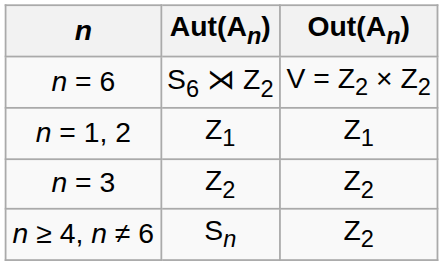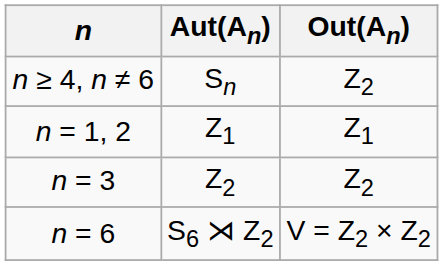 <table align="right" class=wikitable>
 <tr>
 <th><em>n</em></th>
 <th>Aut(A<sub><em>n</em></sub>)</th>
 <th>Out(A<sub><em>n</em></sub>)</th>
 </tr>
 <tr align=center>
-<td><em>n</em> = 6</td>
-<td>S<sub>6</sub> ⋊ Z<sub>2</sub></td>
-<td>V = Z<sub>2</sub> × Z<sub>2</sub></td>
+<td><em>n</em> ≥ 4, <em>n</em> ≠ 6</td>
+<td>S<sub><em>n</em></sub></td>
+<td>Z<sub>2</sub></td>
 </tr>
 <tr align=center>
 <td><em>n</em> = 1, 2</td>
 <td>Z<sub>1</sub></td>
 <td>Z<sub>1</sub></td>
 </tr>
 <tr align=center>
 <td><em>n</em> = 3</td>
 <td>Z<sub>2</sub></td>
 <td>Z<sub>2</sub></td>
 </tr>
 <tr align=center>
-<td><em>n</em> ≥ 4, <em>n</em> ≠ 6</td>
-<td>S<sub><em>n</em></sub></td>
-<td>Z<sub>2</sub></td>
+<td><em>n</em> = 6</td>
+<td>S<sub>6</sub> ⋊ Z<sub>2</sub></td>
+<td>V = Z<sub>2</sub> × Z<sub>2</sub></td>
 </tr>
 </table>
